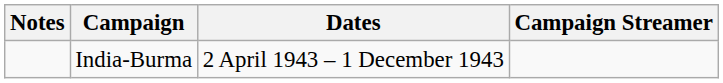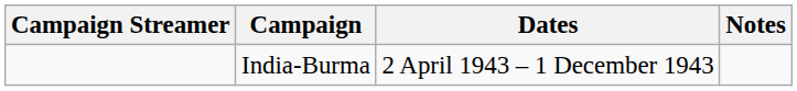 <table class="wikitable">
 <tr style="background:#efefef;">
-<th>Notes</th>
+<th>Campaign Streamer</th>
 <th>Campaign</th>
 <th>Dates</th>
-<th>Campaign Streamer</th>
+<th>Notes</th>
 </tr>
 <tr>
 <td></td>
 <td>India-Burma</td>
 <td>2 April 1943 – 1 December 1943</td>
 <td></td>
 </tr>
 </table>
